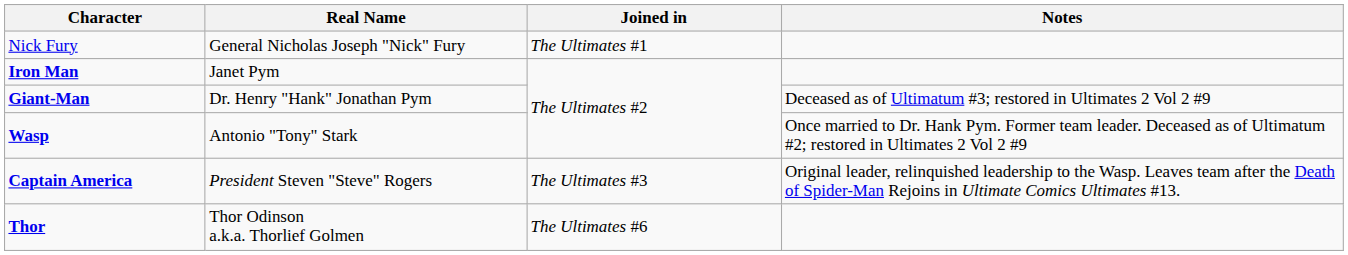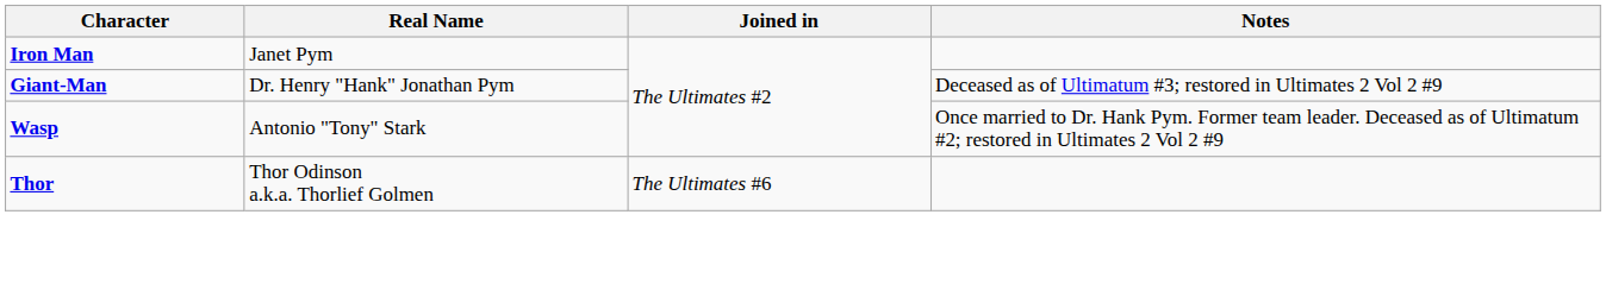 <table class="wikitable" width=100%>
 <tr>
 <th width=15%>Character</th>
 <th width=24%>Real Name</th>
 <th width=19%>Joined in</th>
 <th width=42%>Notes</th>
-</tr>
-<tr>
-<td><a href='#'>Nick Fury</a></td>
-<td>General Nicholas Joseph "Nick" Fury</td>
-<td><em>The Ultimates</em> #1</td>
-<td></td>
 </tr>
 <tr>
 <td><strong><a href='#'>Iron Man</a></strong></td>
 <td>Janet Pym</td>
 <td rowspan=3><em>The Ultimates</em> #2</td>
 <td></td>
 </tr>
 <tr>
 <td><strong><a href='#'>Giant-Man</a></strong></td>
 <td>Dr. Henry "Hank" Jonathan Pym</td>
 <td>Deceased as of <a href='#'>Ultimatum</a> #3; restored in Ultimates 2 Vol 2 #9</td>
 </tr>
 <tr>
 <td><strong><a href='#'>Wasp</a></strong></td>
 <td>Antonio "Tony" Stark</td>
 <td>Once married to Dr. Hank Pym. Former team leader. Deceased as of Ultimatum #2; restored in Ultimates 2 Vol 2 #9</td>
 </tr>
 <tr>
-<td><strong><a href='#'>Captain America</a></strong></td>
-<td><em>President</em> Steven "Steve" Rogers</td>
-<td><em>The Ultimates</em>  #3</td>
-<td>Original leader, relinquished leadership to the Wasp. Leaves team after the <a href='#'>Death of Spider-Man</a> Rejoins in <em>Ultimate Comics Ultimates</em> #13.</td>
-</tr>
-<tr>
 <td><strong><a href='#'>Thor</a></strong></td>
 <td>Thor Odinson<br>a.k.a. Thorlief Golmen</td>
 <td><em>The Ultimates</em> #6</td>
 <td></td>
 </tr>
 </table>
